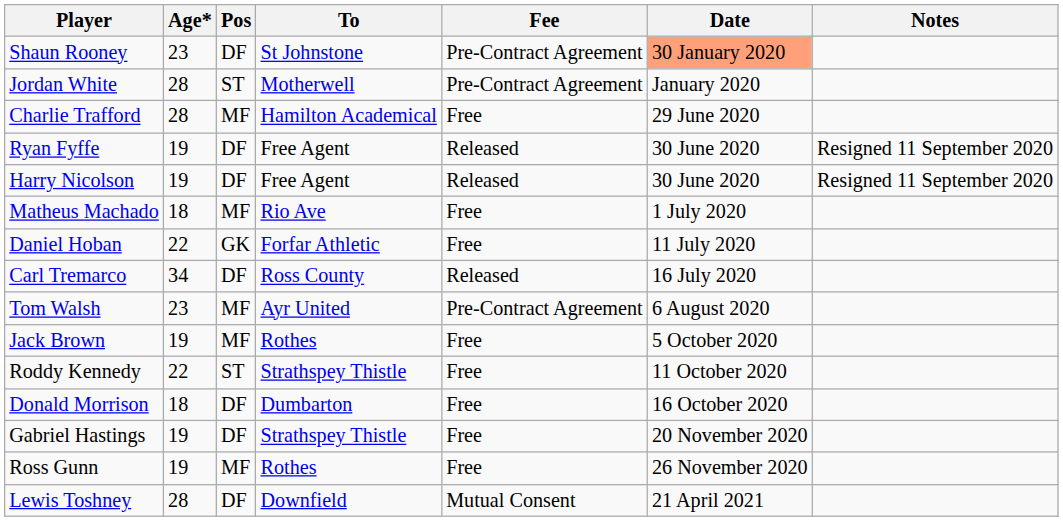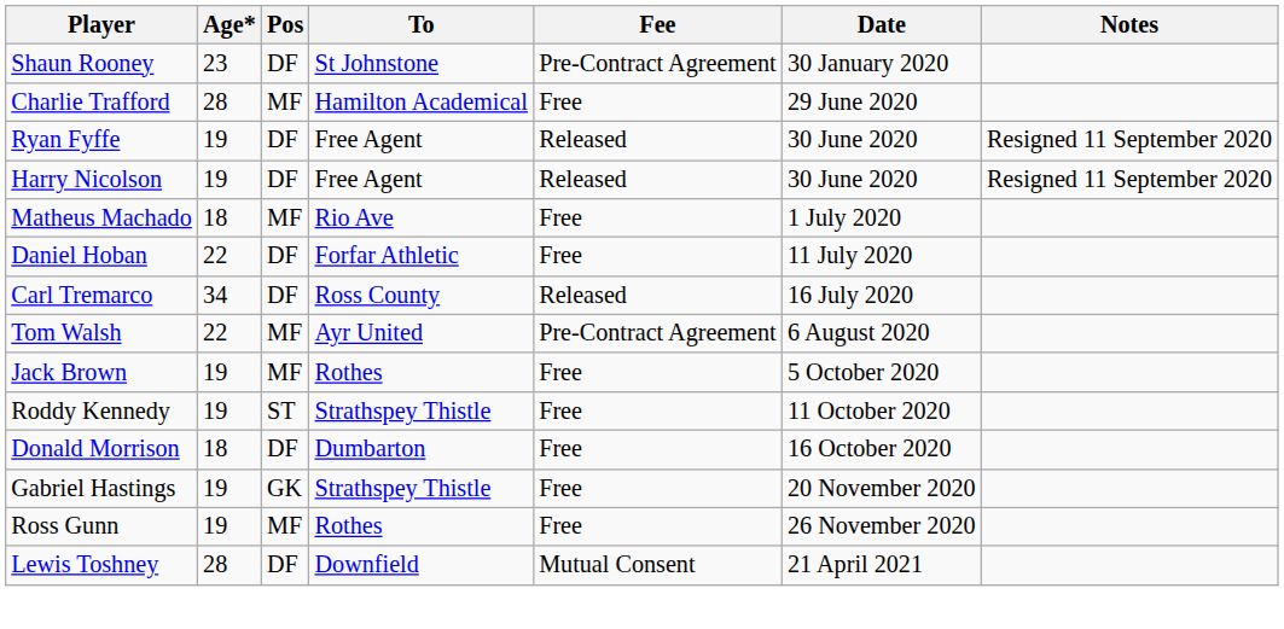 <table class="wikitable">
 <tr>
 <th>Player</th>
 <th>Age*</th>
 <th>Pos</th>
 <th>To</th>
 <th>Fee</th>
 <th>Date</th>
 <th>Notes</th>
 </tr>
 <tr>
 <td> <a href='#'>Shaun Rooney</a></td>
 <td>23</td>
 <td>DF</td>
 <td> <a href='#'>St Johnstone</a></td>
 <td>Pre-Contract Agreement</td>
-<td style="background: lightsalmon;">30 January 2020</td>
-<td></td>
-</tr>
-<tr>
-<td> <a href='#'>Jordan White</a></td>
-<td>28</td>
-<td>ST</td>
-<td> <a href='#'>Motherwell</a></td>
-<td>Pre-Contract Agreement</td>
-<td>January 2020</td>
+<td>30 January 2020</td>
 <td></td>
 </tr>
 <tr>
 <td> <a href='#'>Charlie Trafford</a></td>
 <td>28</td>
 <td>MF</td>
 <td> <a href='#'>Hamilton Academical</a></td>
 <td>Free</td>
 <td>29 June 2020</td>
 <td></td>
 </tr>
 <tr>
 <td> <a href='#'>Ryan Fyffe</a></td>
 <td>19</td>
 <td>DF</td>
 <td>Free Agent</td>
 <td>Released</td>
 <td>30 June 2020</td>
 <td>Resigned 11 September 2020</td>
 </tr>
 <tr>
 <td> <a href='#'>Harry Nicolson</a></td>
 <td>19</td>
 <td>DF</td>
 <td>Free Agent</td>
 <td>Released</td>
 <td>30 June 2020</td>
 <td>Resigned 11 September 2020</td>
 </tr>
 <tr>
 <td> <a href='#'>Matheus Machado</a></td>
 <td>18</td>
 <td>MF</td>
 <td> <a href='#'>Rio Ave</a></td>
 <td>Free</td>
 <td>1 July 2020</td>
 <td></td>
 </tr>
 <tr>
 <td> <a href='#'>Daniel Hoban</a></td>
 <td>22</td>
-<td>GK</td>
+<td>DF</td>
 <td> <a href='#'>Forfar Athletic</a></td>
 <td>Free</td>
 <td>11 July 2020</td>
 <td></td>
 </tr>
 <tr>
 <td> <a href='#'>Carl Tremarco</a></td>
 <td>34</td>
 <td>DF</td>
 <td> <a href='#'>Ross County</a></td>
 <td>Released</td>
 <td>16 July 2020</td>
 <td></td>
 </tr>
 <tr>
 <td> <a href='#'>Tom Walsh</a></td>
-<td>23</td>
+<td>22</td>
 <td>MF</td>
 <td> <a href='#'>Ayr United</a></td>
 <td>Pre-Contract Agreement</td>
 <td>6 August 2020</td>
 <td></td>
 </tr>
 <tr>
 <td> <a href='#'>Jack Brown</a></td>
 <td>19</td>
 <td>MF</td>
 <td> <a href='#'>Rothes</a></td>
 <td>Free</td>
 <td>5 October 2020</td>
 <td></td>
 </tr>
 <tr>
 <td> Roddy Kennedy</td>
-<td>22</td>
+<td>19</td>
 <td>ST</td>
 <td> <a href='#'>Strathspey Thistle</a></td>
 <td>Free</td>
 <td>11 October 2020</td>
 <td></td>
 </tr>
 <tr>
 <td> <a href='#'>Donald Morrison</a></td>
 <td>18</td>
 <td>DF</td>
 <td> <a href='#'>Dumbarton</a></td>
 <td>Free</td>
 <td>16 October 2020</td>
 <td></td>
 </tr>
 <tr>
 <td> Gabriel Hastings</td>
 <td>19</td>
-<td>DF</td>
+<td>GK</td>
 <td> <a href='#'>Strathspey Thistle</a></td>
 <td>Free</td>
 <td>20 November 2020</td>
 <td></td>
 </tr>
 <tr>
 <td> Ross Gunn</td>
 <td>19</td>
 <td>MF</td>
 <td> <a href='#'>Rothes</a></td>
 <td>Free</td>
 <td>26 November 2020</td>
 <td></td>
 </tr>
 <tr>
 <td> <a href='#'>Lewis Toshney</a></td>
 <td>28</td>
 <td>DF</td>
 <td> <a href='#'>Downfield</a></td>
 <td>Mutual Consent</td>
 <td>21 April 2021</td>
 <td></td>
 </tr>
 </table>
